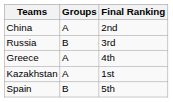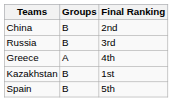 <table class="wikitable sortable">
 <tr style="background:#b0c4de; text-align:center;">
 <th>Teams</th>
 <th>Groups</th>
 <th>Final Ranking</th>
 </tr>
 <tr>
 <td>China</td>
-<td>A</td>
+<td>B</td>
 <td>2nd</td>
 </tr>
 <tr>
 <td>Russia</td>
 <td>B</td>
 <td>3rd</td>
 </tr>
 <tr>
 <td>Greece</td>
 <td>A</td>
 <td>4th</td>
 </tr>
 <tr>
 <td>Kazakhstan</td>
-<td>A</td>
+<td>B</td>
 <td>1st</td>
 </tr>
 <tr>
 <td>Spain</td>
 <td>B</td>
 <td>5th</td>
 </tr>
 </table>
